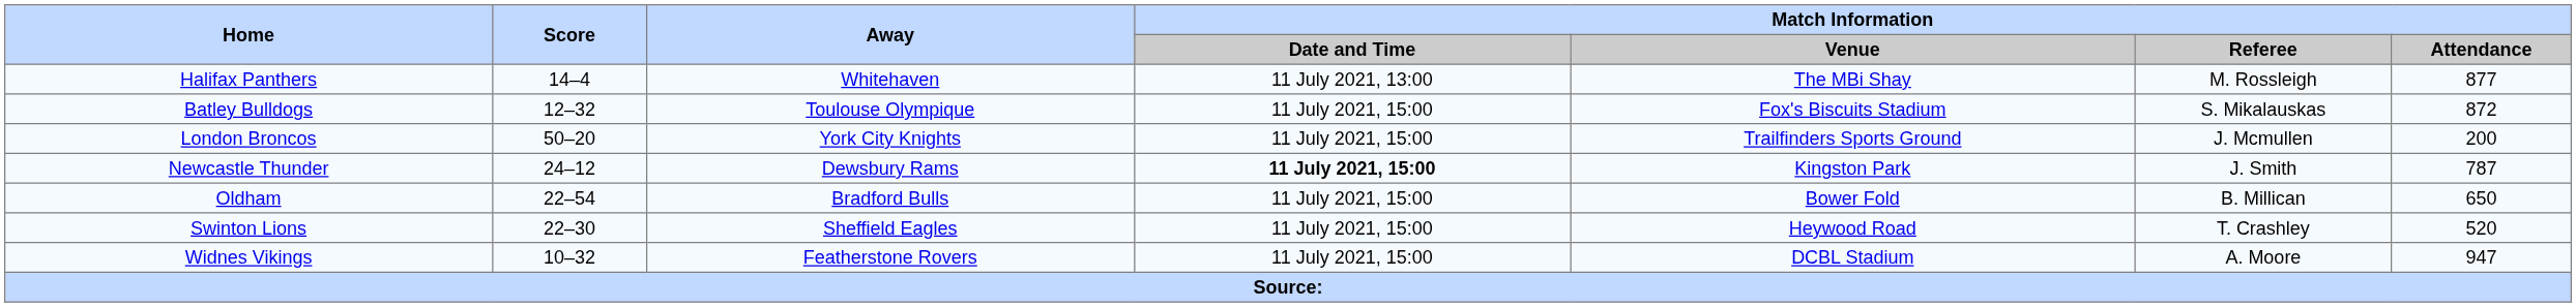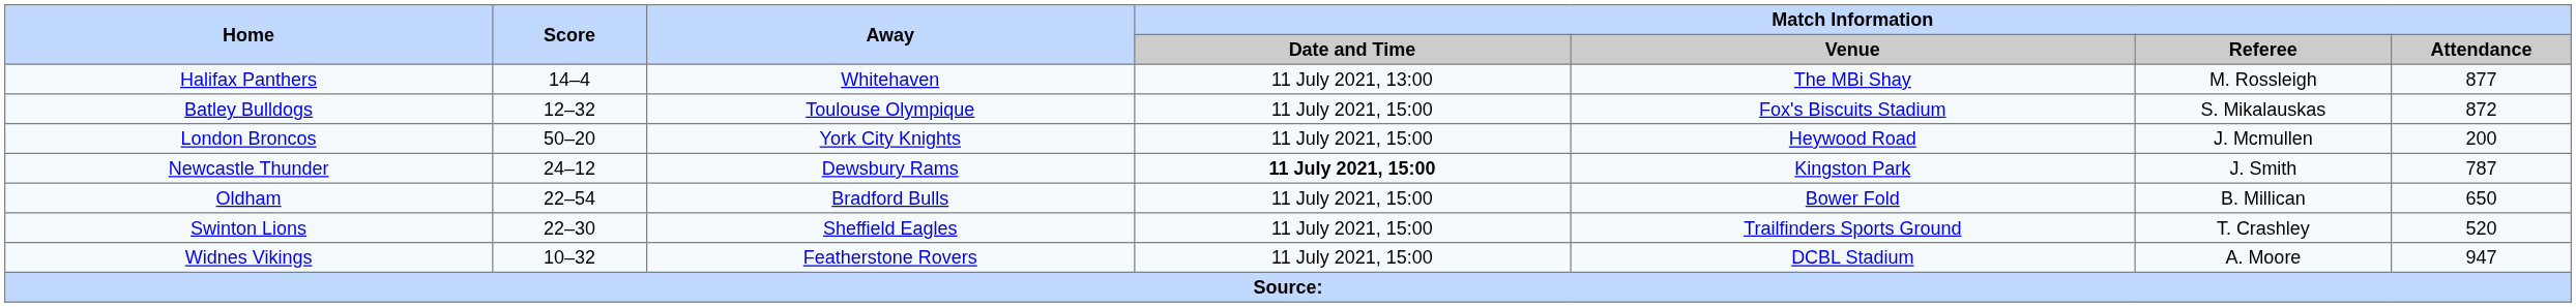 <table border=1 style="border-collapse:collapse; font-size:90%; text-align:center;" cellpadding=3 cellspacing=0 width=100%>
 <tr style="background:#c1d8ff;">
 <th scope="col" rowspan=2 width=19%>Home</th>
 <th scope="col" rowspan=2 width=6%>Score</th>
 <th scope="col" rowspan=2 width=19%>Away</th>
 <th colspan=6>Match Information</th>
 </tr>
 <tr style="background:#cccccc;">
 <th scope="col" width=17%>Date and Time</th>
 <th scope="col" width=22%>Venue</th>
 <th scope="col" width=10%>Referee</th>
 <th scope="col" width=7%>Attendance</th>
 </tr>
 <tr style="background:#f5faff;">
 <td> <a href='#'>Halifax Panthers</a></td>
 <td>14–4</td>
 <td> <a href='#'>Whitehaven</a></td>
 <td>11 July 2021, 13:00</td>
 <td><a href='#'>The MBi Shay</a></td>
 <td>M. Rossleigh</td>
 <td>877</td>
 </tr>
 <tr style="background:#f5faff;">
 <td> <a href='#'>Batley Bulldogs</a></td>
 <td>12–32</td>
 <td> <a href='#'>Toulouse Olympique</a></td>
 <td>11 July 2021, 15:00</td>
 <td><a href='#'>Fox's Biscuits Stadium</a></td>
 <td>S. Mikalauskas</td>
 <td>872</td>
 </tr>
 <tr style="background:#f5faff;">
 <td> <a href='#'>London Broncos</a></td>
 <td>50–20</td>
 <td> <a href='#'>York City Knights</a></td>
 <td>11 July 2021, 15:00</td>
-<td><a href='#'>Trailfinders Sports Ground</a></td>
+<td><a href='#'>Heywood Road</a></td>
 <td>J. Mcmullen</td>
 <td>200</td>
 </tr>
 <tr style="background:#f5faff;">
 <td> <a href='#'>Newcastle Thunder</a></td>
 <td>24–12</td>
 <td> <a href='#'>Dewsbury Rams</a></td>
 <td><strong>11 July 2021, 15:00</strong></td>
 <td><a href='#'>Kingston Park</a></td>
 <td>J. Smith</td>
 <td>787</td>
 </tr>
 <tr style="background:#f5faff;">
 <td> <a href='#'>Oldham</a></td>
 <td>22–54</td>
 <td> <a href='#'>Bradford Bulls</a></td>
 <td>11 July 2021, 15:00</td>
 <td><a href='#'>Bower Fold</a></td>
 <td>B. Millican</td>
 <td>650</td>
 </tr>
 <tr style="background:#f5faff;">
 <td> <a href='#'>Swinton Lions</a></td>
 <td>22–30</td>
 <td> <a href='#'>Sheffield Eagles</a></td>
 <td>11 July 2021, 15:00</td>
-<td><a href='#'>Heywood Road</a></td>
+<td><a href='#'>Trailfinders Sports Ground</a></td>
 <td>T. Crashley</td>
 <td>520</td>
 </tr>
 <tr style="background:#f5faff;">
 <td> <a href='#'>Widnes Vikings</a></td>
 <td>10–32</td>
 <td> <a href='#'>Featherstone Rovers</a></td>
 <td>11 July 2021, 15:00</td>
 <td><a href='#'>DCBL Stadium</a></td>
 <td>A. Moore</td>
 <td>947</td>
 </tr>
 <tr style="background:#c1d8ff;">
 <th colspan=7>Source:</th>
 </tr>
 </table>
